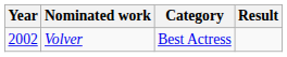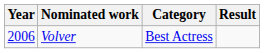 <table class="wikitable sortable">
 <tr>
 <th>Year</th>
 <th>Nominated work</th>
 <th>Category</th>
 <th>Result</th>
 </tr>
 <tr>
-<td><a href='#'>2002</a></td>
+<td><a href='#'>2006</a></td>
 <td><em><a href='#'>Volver</a></em></td>
 <td><a href='#'>Best Actress</a></td>
 <td></td>
 </tr>
 </table>
